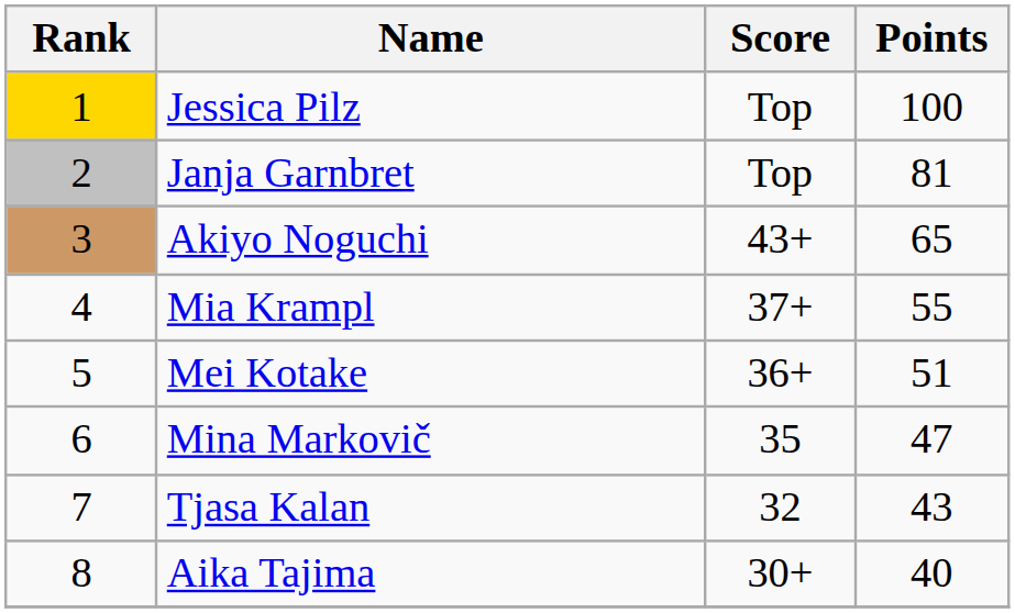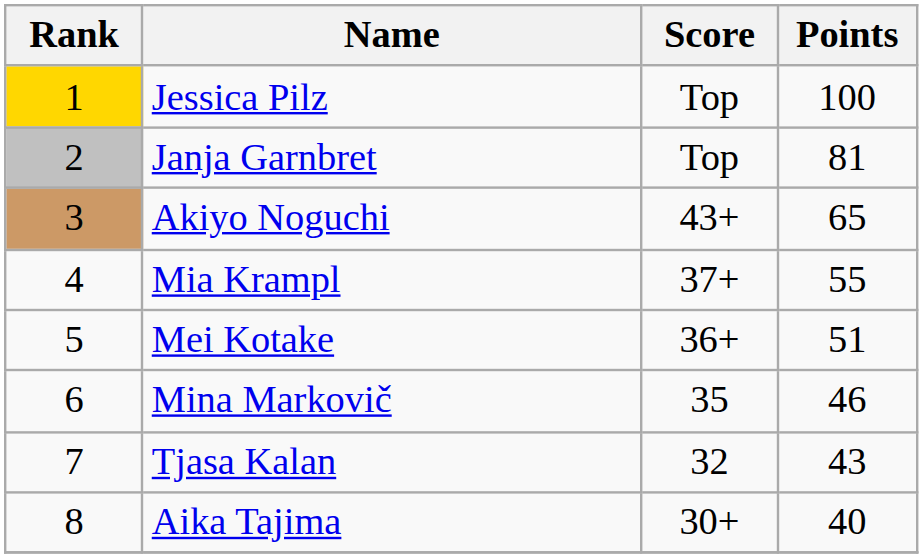 <table class="wikitable">
 <tr>
 <th width = "50">Rank</th>
 <th width = "200">Name</th>
 <th width = "50">Score</th>
 <th width = "50">Points</th>
 </tr>
 <tr>
 <td align="center" style="background: gold">1</td>
 <td> <a href='#'>Jessica Pilz</a></td>
 <td align="center">Top</td>
 <td align="center">100</td>
 </tr>
 <tr>
 <td align="center" style="background: silver">2</td>
 <td> <a href='#'>Janja Garnbret</a></td>
 <td align="center">Top</td>
 <td align="center">81</td>
 </tr>
 <tr>
 <td align="center" style="background: #cc9966">3</td>
 <td> <a href='#'>Akiyo Noguchi</a></td>
 <td align="center">43+</td>
 <td align="center">65</td>
 </tr>
 <tr>
 <td align="center">4</td>
 <td> <a href='#'>Mia Krampl</a></td>
 <td align="center">37+</td>
 <td align="center">55</td>
 </tr>
 <tr>
 <td align="center">5</td>
 <td> <a href='#'>Mei Kotake</a></td>
 <td align="center">36+</td>
 <td align="center">51</td>
 </tr>
 <tr>
 <td align="center">6</td>
 <td> <a href='#'>Mina Markovič</a></td>
 <td align="center">35</td>
-<td align="center">47</td>
+<td align="center">46</td>
 </tr>
 <tr>
 <td align="center">7</td>
 <td> <a href='#'>Tjasa Kalan</a></td>
 <td align="center">32</td>
 <td align="center">43</td>
 </tr>
 <tr>
 <td align="center">8</td>
 <td> <a href='#'>Aika Tajima</a></td>
 <td align="center">30+</td>
 <td align="center">40</td>
 </tr>
 <tr>
 </tr>
 </table>
